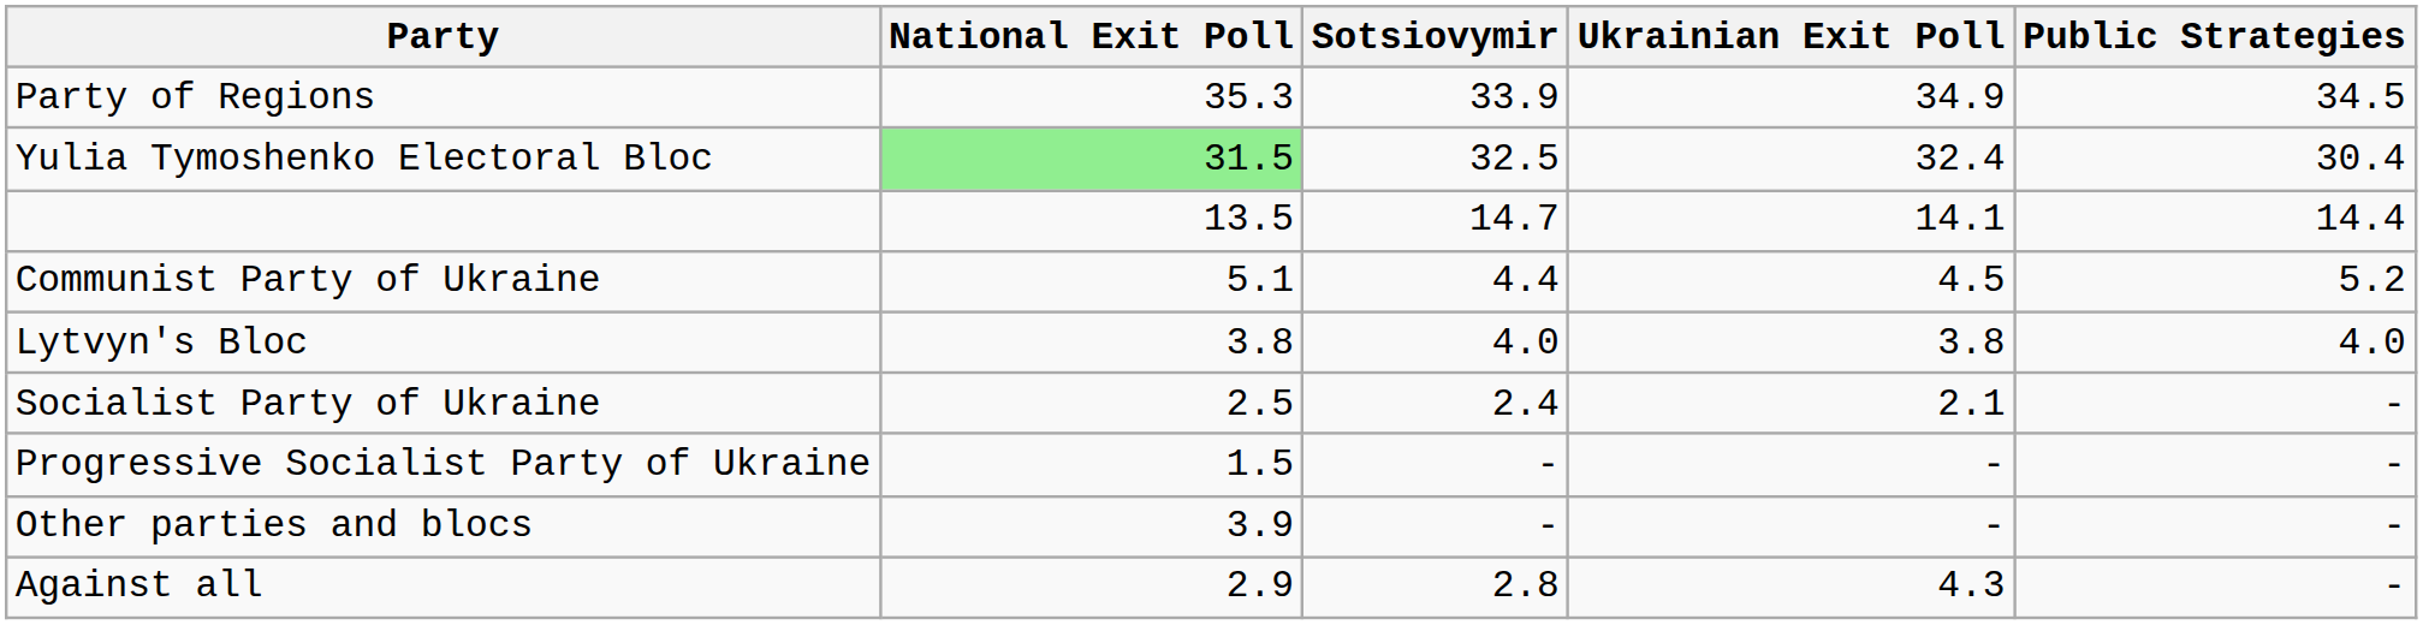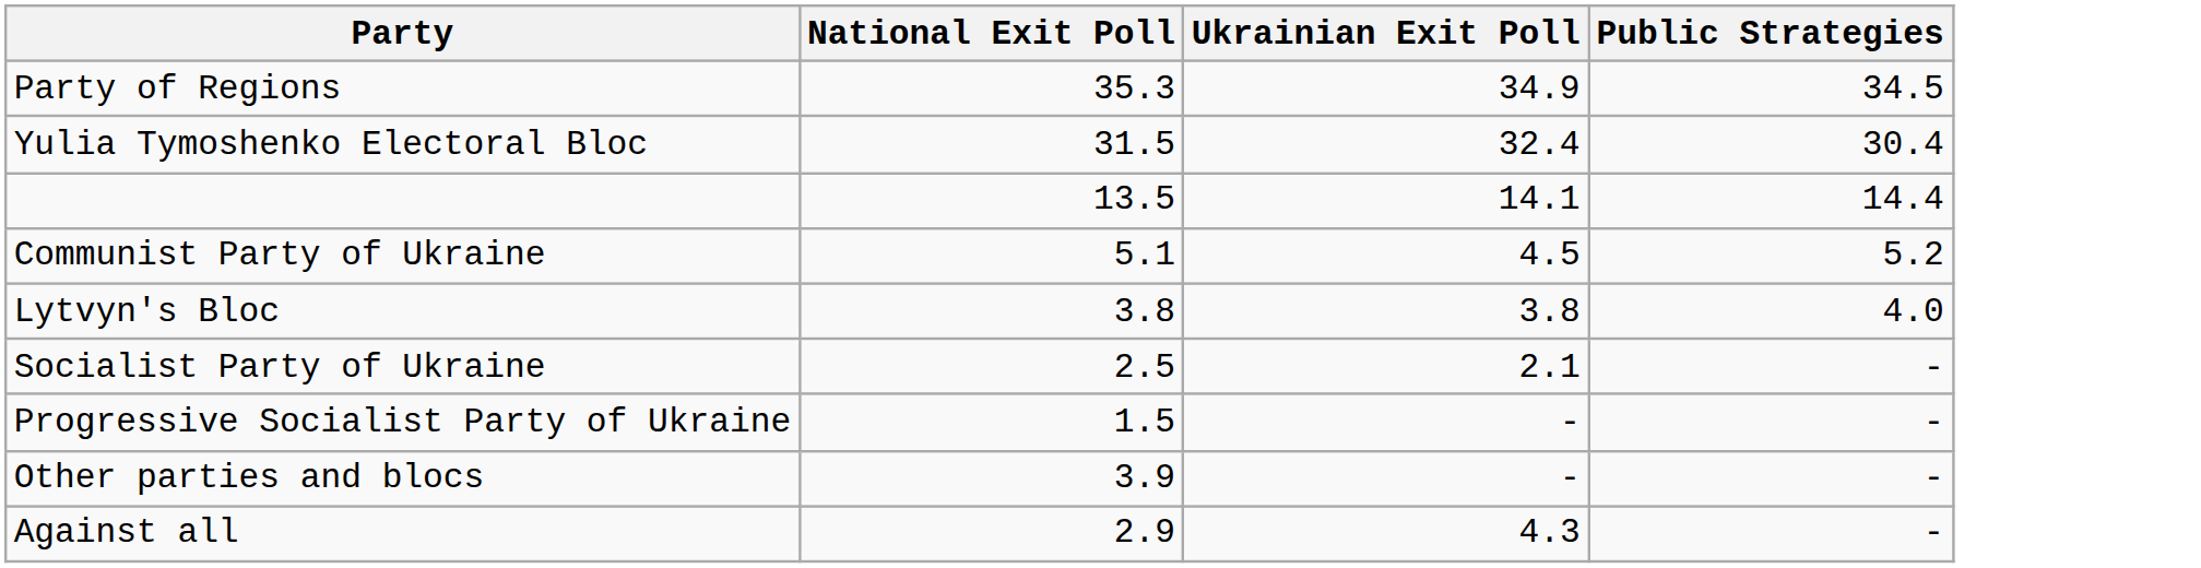 <table class="wikitable">
 <tr>
 <th align=left>Party</th>
 <th style="text-align:right;">National Exit Poll <small> </small></th>
-<th style="text-align:right;">Sotsiovymir <small></small></th>
 <th style="text-align:right;">Ukrainian Exit Poll <small></small></th>
 <th style="text-align:right;">Public Strategies <small></small></th>
 </tr>
 <tr>
 <td>Party of Regions</td>
 <td style="text-align:right;">35.3</td>
-<td style="text-align:right;">33.9</td>
 <td style="text-align:right;">34.9</td>
 <td style="text-align:right;">34.5</td>
 </tr>
 <tr>
 <td>Yulia Tymoshenko Electoral Bloc</td>
-<td style="background: lightgreen; text-align:right;">31.5</td>
-<td style="text-align:right;">32.5</td>
+<td style="text-align:right;">31.5</td>
 <td style="text-align:right;">32.4</td>
 <td style="text-align:right;">30.4</td>
 </tr>
 <tr>
 <td></td>
 <td style="text-align:right;">13.5</td>
-<td style="text-align:right;">14.7</td>
 <td style="text-align:right;">14.1</td>
 <td style="text-align:right;">14.4</td>
 </tr>
 <tr>
 <td>Communist Party of Ukraine</td>
 <td style="text-align:right;">5.1</td>
-<td style="text-align:right;">4.4</td>
 <td style="text-align:right;">4.5</td>
 <td style="text-align:right;">5.2</td>
 </tr>
 <tr>
 <td>Lytvyn's Bloc</td>
 <td style="text-align:right;">3.8</td>
-<td style="text-align:right;">4.0</td>
 <td style="text-align:right;">3.8</td>
 <td style="text-align:right;">4.0</td>
 </tr>
 <tr>
 <td>Socialist Party of Ukraine</td>
 <td style="text-align:right;">2.5</td>
-<td style="text-align:right;">2.4</td>
 <td style="text-align:right;">2.1</td>
 <td style="text-align:right;">-</td>
 </tr>
 <tr>
 <td>Progressive Socialist Party of Ukraine</td>
 <td style="text-align:right;">1.5</td>
 <td style="text-align:right;">-</td>
 <td style="text-align:right;">-</td>
-<td style="text-align:right;">-</td>
 </tr>
 <tr>
 <td>Other parties and blocs</td>
 <td style="text-align:right;">3.9</td>
 <td style="text-align:right;">-</td>
 <td style="text-align:right;">-</td>
-<td style="text-align:right;">-</td>
 </tr>
 <tr>
 <td>Against all</td>
 <td style="text-align:right;">2.9</td>
-<td style="text-align:right;">2.8</td>
 <td style="text-align:right;">4.3</td>
 <td style="text-align:right;">-</td>
 </tr>
 </table>
